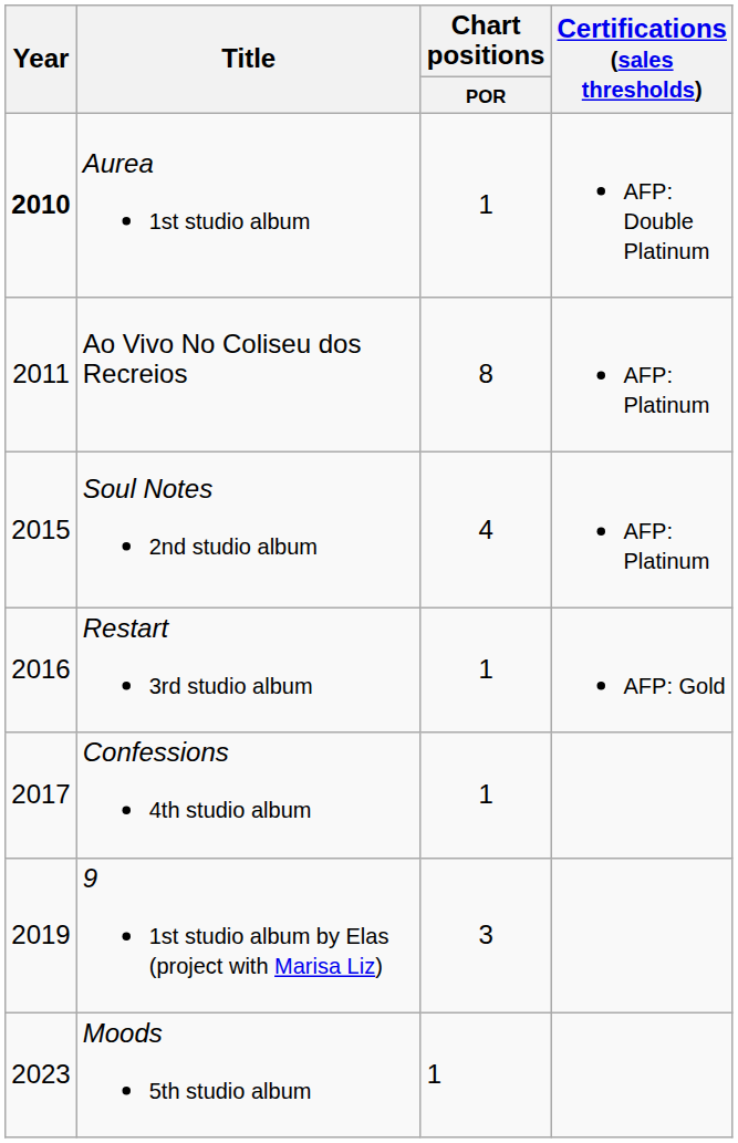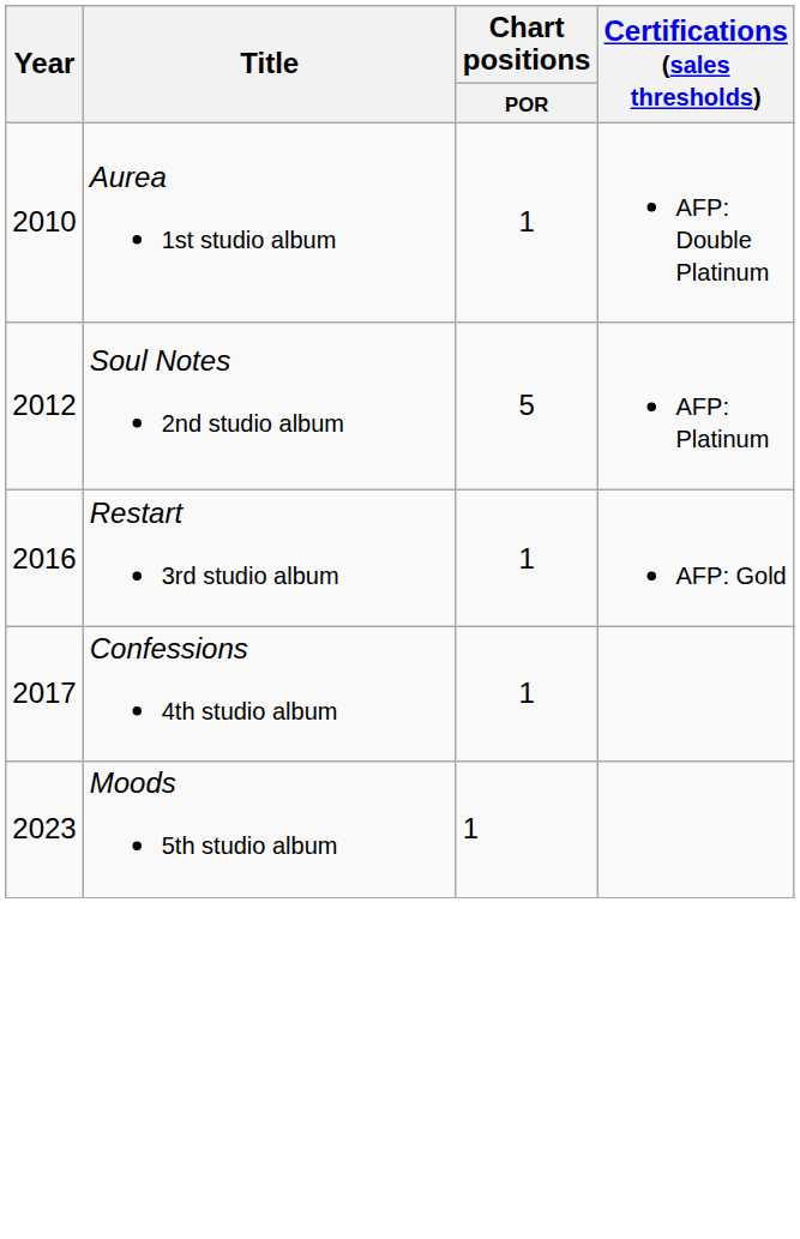 <table class="wikitable">
 <tr>
 <th rowspan="2">Year</th>
 <th rowspan="2" width="200">Title</th>
 <th colspan="1">Chart positions</th>
 <th width="100" rowspan="2"><a href='#'>Certifications</a><br><small>(<a href='#'>sales thresholds</a>)</small></th>
 </tr>
 <tr style="font-size:smaller;">
 <th width="30"><small>POR</small></th>
 </tr>
 <tr>
-<td align="center"><strong>2010</strong></td>
+<td align="center">2010</td>
 <td><em>Aurea</em><br><ul><li><small>1st studio album</small></li></ul></td>
 <td align="center">1</td>
 <td><br><ul><li><small>AFP: Double Platinum</small></li></ul></td>
 </tr>
 <tr>
-<td align="center">2011</td>
-<td>Ao Vivo No Coliseu dos Recreios<br><br></td>
-<td align="center">8</td>
-<td><br><ul><li><small>AFP: Platinum</small></li></ul></td>
-</tr>
-<tr>
-<td align="center">2015</td>
+<td align="center">2012</td>
 <td><em>Soul Notes</em><br><ul><li><small>2nd studio album</small></li></ul></td>
-<td align="center">4</td>
+<td align="center">5</td>
 <td><br><ul><li><small>AFP: Platinum</small></li></ul></td>
 </tr>
 <tr>
 <td align="center">2016</td>
 <td><em>Restart</em><br><ul><li><small>3rd studio album</small></li></ul></td>
 <td align="center">1</td>
 <td><br><ul><li><small>AFP: Gold</small></li></ul></td>
 </tr>
 <tr>
 <td align="center">2017</td>
 <td><em>Confessions</em><br><ul><li><small>4th studio album</small></li></ul></td>
 <td align="center">1</td>
 <td></td>
 </tr>
 <tr>
-<td align="center">2019</td>
-<td><em>9</em><br><ul><li><small>1st studio album by Elas (project with <a href='#'>Marisa Liz</a>)</small></li></ul></td>
-<td align="center">3</td>
-<td></td>
-</tr>
-<tr>
 <td>2023</td>
 <td><em>Moods</em><br><ul><li><small>5th studio album</small></li></ul></td>
 <td>1</td>
 <td></td>
 </tr>
 </table>
